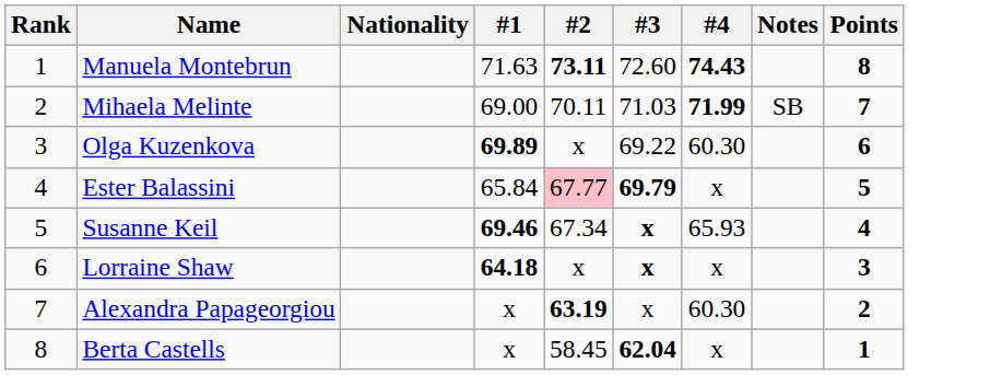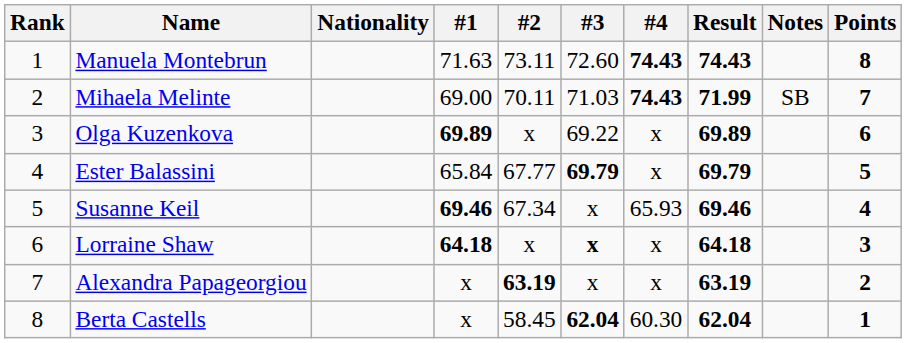 <table class="wikitable sortable" style="text-align:center">
 <tr>
 <th>Rank</th>
 <th>Name</th>
 <th>Nationality</th>
 <th>#1</th>
 <th>#2</th>
 <th>#3</th>
 <th>#4</th>
+<th>Result</th>
 <th>Notes</th>
 <th>Points</th>
 </tr>
 <tr>
 <td>1</td>
 <td align=left><a href='#'>Manuela Montebrun</a></td>
 <td align=left></td>
 <td>71.63</td>
-<td><strong>73.11</strong></td>
+<td>73.11</td>
 <td>72.60</td>
+<td><strong>74.43</strong></td>
 <td><strong>74.43</strong></td>
 <td></td>
 <td><strong>8</strong></td>
 </tr>
 <tr>
 <td>2</td>
 <td align=left><a href='#'>Mihaela Melinte</a></td>
 <td align=left></td>
 <td>69.00</td>
 <td>70.11</td>
 <td>71.03</td>
+<td><strong>74.43</strong></td>
 <td><strong>71.99</strong></td>
 <td>SB</td>
 <td><strong>7</strong></td>
 </tr>
 <tr>
 <td>3</td>
 <td align=left><a href='#'>Olga Kuzenkova</a></td>
 <td align=left></td>
 <td><strong>69.89</strong></td>
 <td>x</td>
 <td>69.22</td>
-<td>60.30</td>
+<td>x</td>
+<td><strong>69.89</strong></td>
 <td></td>
 <td><strong>6</strong></td>
 </tr>
 <tr>
 <td>4</td>
 <td align=left><a href='#'>Ester Balassini</a></td>
 <td align=left></td>
 <td>65.84</td>
-<td style="background: pink;">67.77</td>
+<td>67.77</td>
 <td><strong>69.79</strong></td>
 <td>x</td>
+<td><strong>69.79</strong></td>
 <td></td>
 <td><strong>5</strong></td>
 </tr>
 <tr>
 <td>5</td>
 <td align=left><a href='#'>Susanne Keil</a></td>
 <td align=left></td>
 <td><strong>69.46</strong></td>
 <td>67.34</td>
-<td><strong>x</strong></td>
+<td>x</td>
 <td>65.93</td>
+<td><strong>69.46</strong></td>
 <td></td>
 <td><strong>4</strong></td>
 </tr>
 <tr>
 <td>6</td>
 <td align=left><a href='#'>Lorraine Shaw</a></td>
 <td align=left></td>
 <td><strong>64.18</strong></td>
 <td>x</td>
 <td><strong>x</strong></td>
 <td>x</td>
+<td><strong>64.18</strong></td>
 <td></td>
 <td><strong>3</strong></td>
 </tr>
 <tr>
 <td>7</td>
 <td align=left><a href='#'>Alexandra Papageorgiou</a></td>
 <td align=left></td>
 <td>x</td>
 <td><strong>63.19</strong></td>
 <td>x</td>
-<td>60.30</td>
+<td>x</td>
+<td><strong>63.19</strong></td>
 <td></td>
 <td><strong>2</strong></td>
 </tr>
 <tr>
 <td>8</td>
 <td align=left><a href='#'>Berta Castells</a></td>
 <td align=left></td>
 <td>x</td>
 <td>58.45</td>
 <td><strong>62.04</strong></td>
-<td>x</td>
+<td>60.30</td>
+<td><strong>62.04</strong></td>
 <td></td>
 <td><strong>1</strong></td>
 </tr>
 </table>
